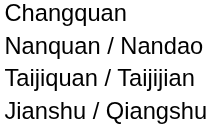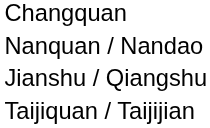 <table>
 <tr>
 <td>Changquan<br></td>
 <td></td>
 <td></td>
 <td></td>
 </tr>
 <tr>
 <td>Nanquan / Nandao<br></td>
 <td></td>
 <td></td>
 <td></td>
 </tr>
 <tr>
+<td>Jianshu / Qiangshu<br></td>
+<td></td>
+<td></td>
+<td></td>
+</tr>
+<tr>
 <td>Taijiquan / Taijijian<br></td>
 <td></td>
 <td></td>
 <td></td>
 </tr>
-<tr>
-<td>Jianshu / Qiangshu<br></td>
-<td></td>
-<td></td>
-<td></td>
-</tr>
 </table>
